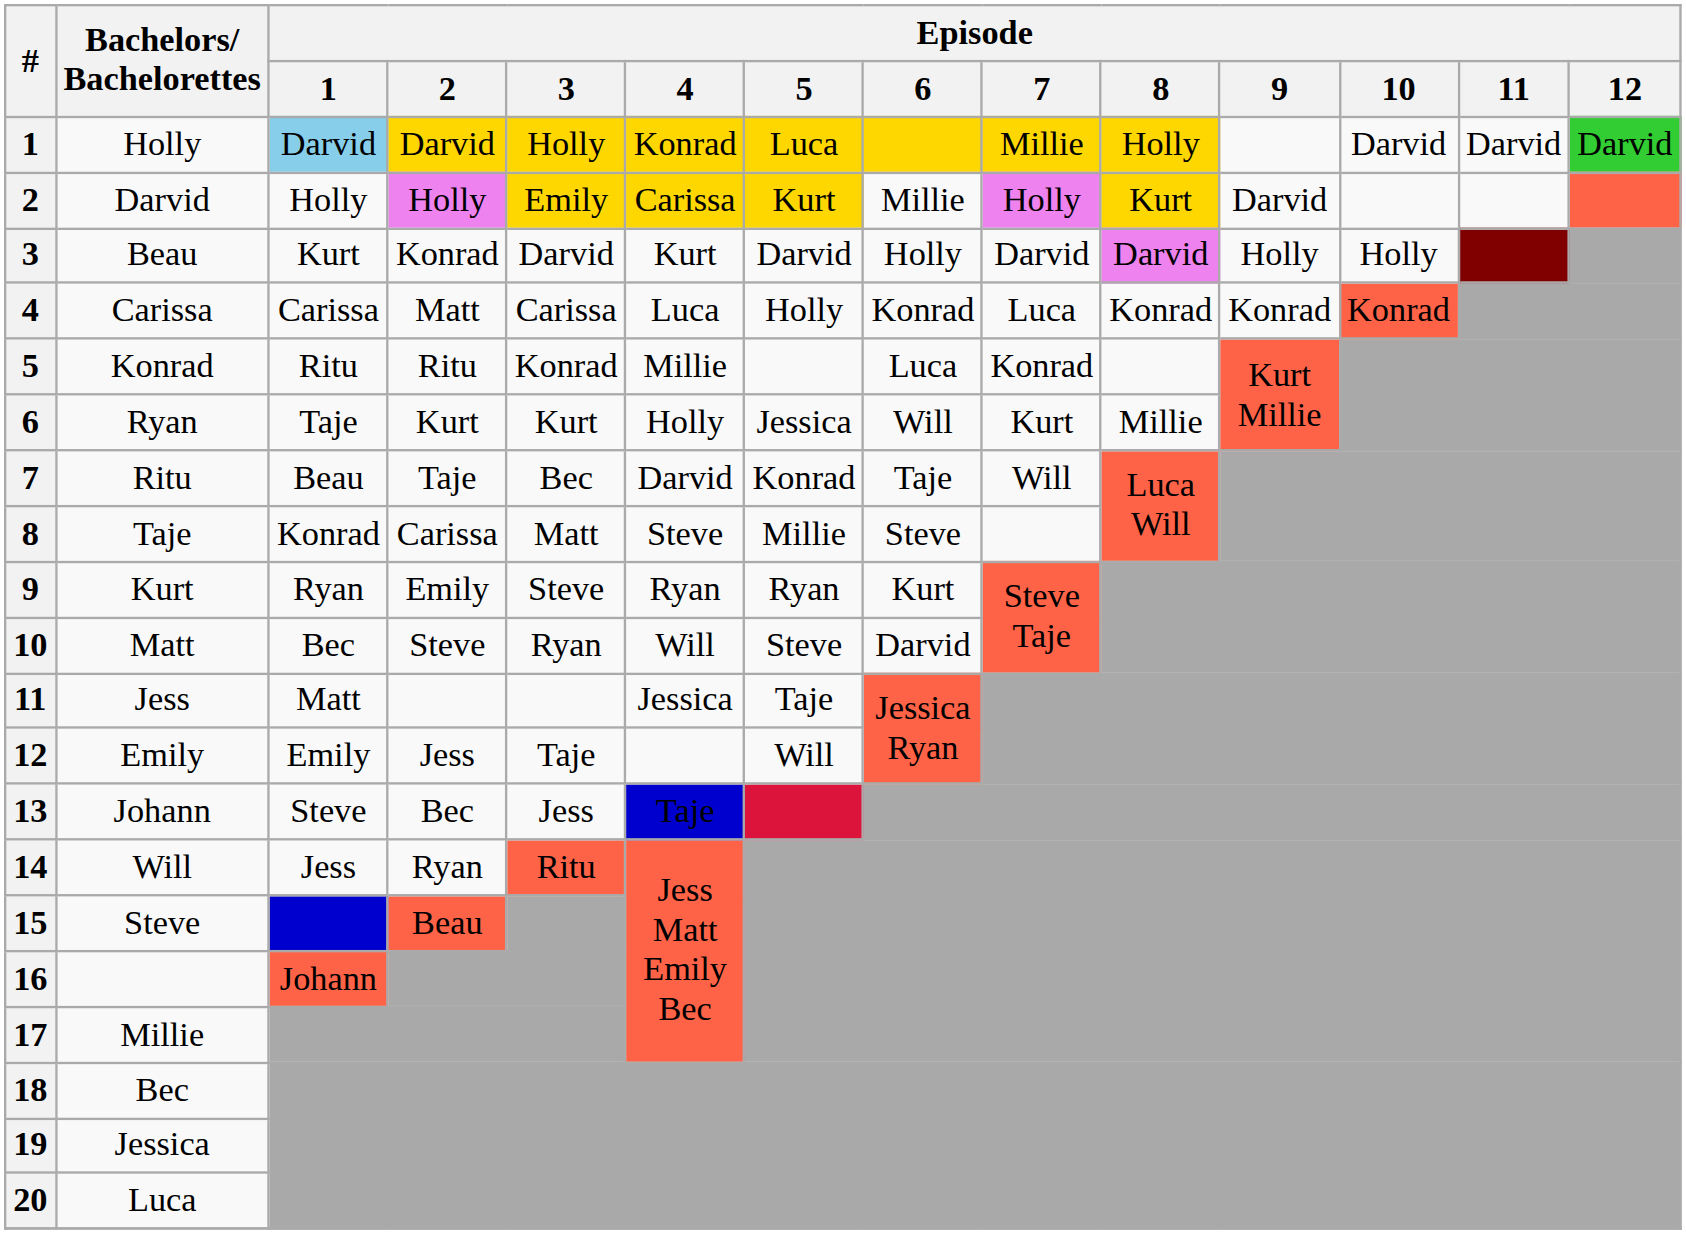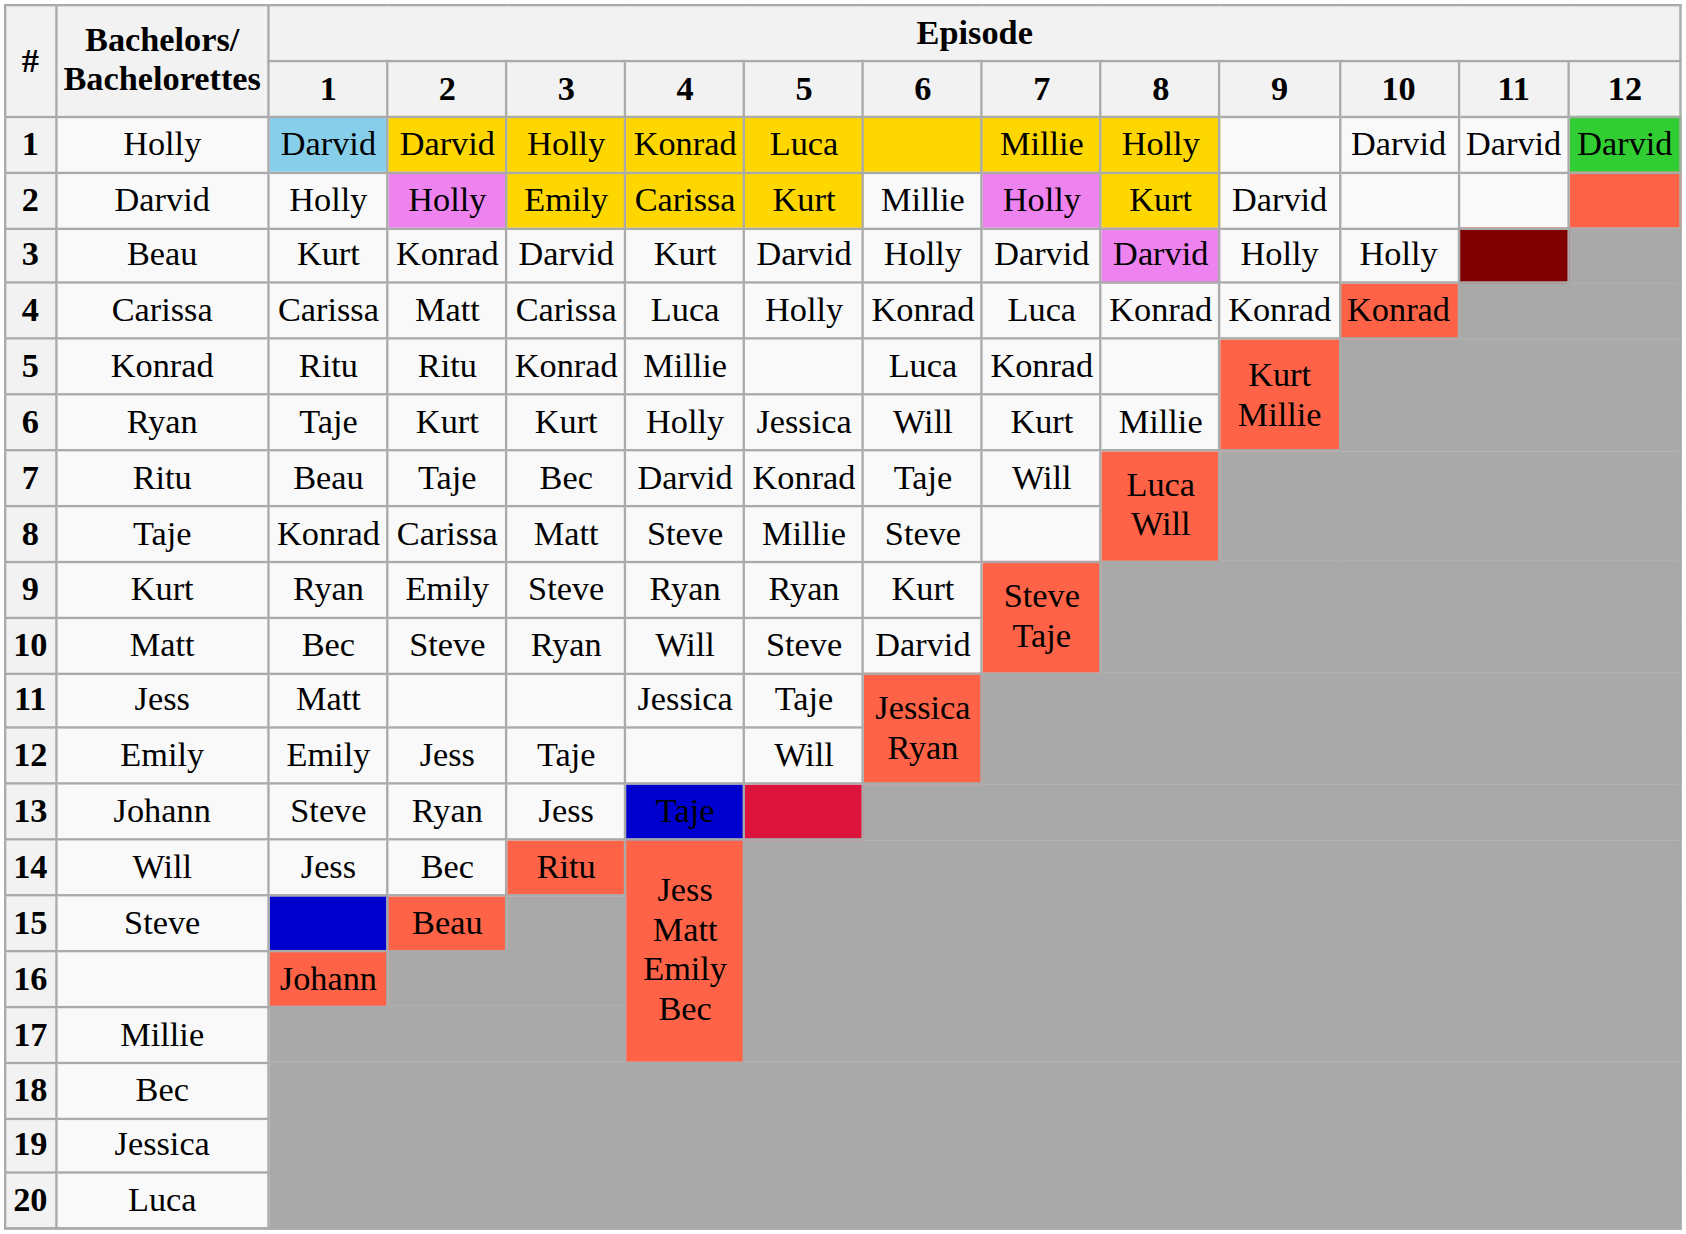 <table class="wikitable" style="text-align:center; font-size:92%">
 <tr>
 <th rowspan="2">#</th>
 <th rowspan="2">Bachelors/<br>Bachelorettes</th>
 <th colspan="12">Episode</th>
 </tr>
 <tr>
 <th>1</th>
 <th>2</th>
 <th>3</th>
 <th>4</th>
 <th>5</th>
 <th>6</th>
 <th>7</th>
 <th>8</th>
 <th>9</th>
 <th>10</th>
 <th>11</th>
 <th>12</th>
 </tr>
 <tr>
 <th>1</th>
 <td>Holly</td>
 <td bgcolor="skyblue">Darvid</td>
 <td bgcolor="gold">Darvid</td>
 <td bgcolor="gold">Holly</td>
 <td bgcolor="gold">Konrad</td>
 <td bgcolor="gold">Luca</td>
 <td bgcolor="gold"></td>
 <td bgcolor="gold">Millie</td>
 <td bgcolor="gold">Holly</td>
 <td></td>
 <td>Darvid</td>
 <td>Darvid</td>
 <td bgcolor="limegreen">Darvid</td>
 </tr>
 <tr>
 <th>2</th>
 <td>Darvid</td>
 <td>Holly</td>
 <td bgcolor="violet">Holly</td>
 <td bgcolor="gold">Emily</td>
 <td bgcolor="gold">Carissa</td>
 <td bgcolor="gold">Kurt</td>
 <td>Millie</td>
 <td bgcolor="violet">Holly</td>
 <td bgcolor="gold">Kurt</td>
 <td>Darvid</td>
 <td></td>
 <td></td>
 <td bgcolor="tomato"></td>
 </tr>
 <tr>
 <th>3</th>
 <td>Beau</td>
 <td>Kurt</td>
 <td>Konrad</td>
 <td>Darvid</td>
 <td>Kurt</td>
 <td>Darvid</td>
 <td>Holly</td>
 <td>Darvid</td>
 <td bgcolor="violet">Darvid</td>
 <td>Holly</td>
 <td>Holly</td>
 <td bgcolor="maroon"></td>
 <td bgcolor="darkgray"></td>
 </tr>
 <tr>
 <th>4</th>
 <td>Carissa</td>
 <td>Carissa</td>
 <td>Matt</td>
 <td>Carissa</td>
 <td>Luca</td>
 <td>Holly</td>
 <td>Konrad</td>
 <td>Luca</td>
 <td>Konrad</td>
 <td>Konrad</td>
 <td bgcolor="tomato">Konrad</td>
 <td bgcolor="darkgray" colspan="2"></td>
 </tr>
 <tr>
 <th>5</th>
 <td>Konrad</td>
 <td>Ritu</td>
 <td>Ritu</td>
 <td>Konrad</td>
 <td>Millie</td>
 <td></td>
 <td>Luca</td>
 <td>Konrad</td>
 <td></td>
 <td bgcolor="tomato" rowspan="2">Kurt<br>Millie</td>
 <td bgcolor="darkgray" colspan="3" rowspan="2"></td>
 </tr>
 <tr>
 <th>6</th>
 <td>Ryan</td>
 <td>Taje</td>
 <td>Kurt</td>
 <td>Kurt</td>
 <td>Holly</td>
 <td>Jessica</td>
 <td>Will</td>
 <td>Kurt</td>
 <td>Millie</td>
 </tr>
 <tr>
 <th>7</th>
 <td>Ritu</td>
 <td>Beau</td>
 <td>Taje</td>
 <td>Bec</td>
 <td>Darvid</td>
 <td>Konrad</td>
 <td>Taje</td>
 <td>Will</td>
 <td bgcolor="tomato" rowspan="2">Luca<br>Will</td>
 <td bgcolor="darkgray" colspan="4" rowspan="2"></td>
 </tr>
 <tr>
 <th>8</th>
 <td>Taje</td>
 <td>Konrad</td>
 <td>Carissa</td>
 <td>Matt</td>
 <td>Steve</td>
 <td>Millie</td>
 <td>Steve</td>
 <td></td>
 </tr>
 <tr>
 <th>9</th>
 <td>Kurt</td>
 <td>Ryan</td>
 <td>Emily</td>
 <td>Steve</td>
 <td>Ryan</td>
 <td>Ryan</td>
 <td>Kurt</td>
 <td bgcolor="tomato" rowspan="2">Steve<br>Taje</td>
 <td bgcolor="darkgray" colspan="5" rowspan="2"></td>
 </tr>
 <tr>
 <th>10</th>
 <td>Matt</td>
 <td>Bec</td>
 <td>Steve</td>
 <td>Ryan</td>
 <td>Will</td>
 <td>Steve</td>
 <td>Darvid</td>
 </tr>
 <tr>
 <th>11</th>
 <td>Jess</td>
 <td>Matt</td>
 <td></td>
 <td></td>
 <td>Jessica</td>
 <td>Taje</td>
 <td bgcolor="tomato" rowspan="2">Jessica<br>Ryan</td>
 <td bgcolor="darkgray" colspan="6" rowspan="2"></td>
 </tr>
 <tr>
 <th>12</th>
 <td>Emily</td>
 <td>Emily</td>
 <td>Jess</td>
 <td>Taje</td>
 <td></td>
 <td>Will</td>
 </tr>
 <tr>
 <th>13</th>
 <td>Johann</td>
 <td>Steve</td>
-<td>Bec</td>
+<td>Ryan</td>
 <td>Jess</td>
 <td bgcolor=0000CE><span>Taje</span></td>
 <td bgcolor="crimson"></td>
 <td bgcolor="darkgray" colspan="7" rowspan="1"></td>
 </tr>
 <tr>
 <th>14</th>
 <td>Will</td>
 <td>Jess</td>
-<td>Ryan</td>
+<td>Bec</td>
 <td bgcolor="tomato">Ritu</td>
 <td bgcolor="tomato" rowspan="4">Jess<br>Matt<br>Emily<br>Bec</td>
 <td bgcolor="darkgray" colspan="8" rowspan="4"></td>
 </tr>
 <tr>
 <th>15</th>
 <td>Steve</td>
 <td bgcolor=0000CE><span></span></td>
 <td bgcolor="tomato">Beau</td>
 <td bgcolor="darkgray" colspan="1"></td>
 </tr>
 <tr>
 <th>16</th>
 <td></td>
 <td bgcolor="tomato">Johann</td>
 <td bgcolor="darkgray" colspan="2"></td>
 </tr>
 <tr>
 <th>17</th>
 <td>Millie</td>
 <td bgcolor="darkgray" colspan="3"></td>
 </tr>
 <tr>
 <th>18</th>
 <td>Bec</td>
 <td bgcolor="darkgray" colspan="12" rowspan="3"></td>
 </tr>
 <tr>
 <th>19</th>
 <td>Jessica</td>
 </tr>
 <tr>
 <th>20</th>
 <td>Luca</td>
 </tr>
 <tr>
 </tr>
 </table>
